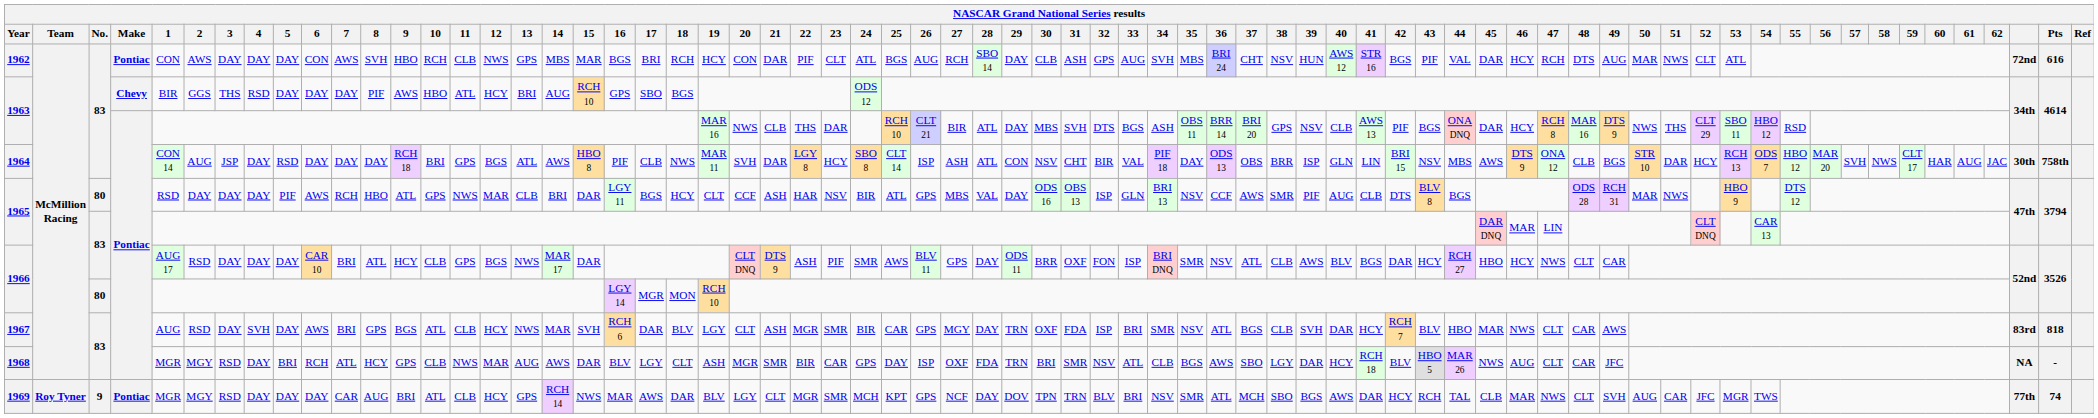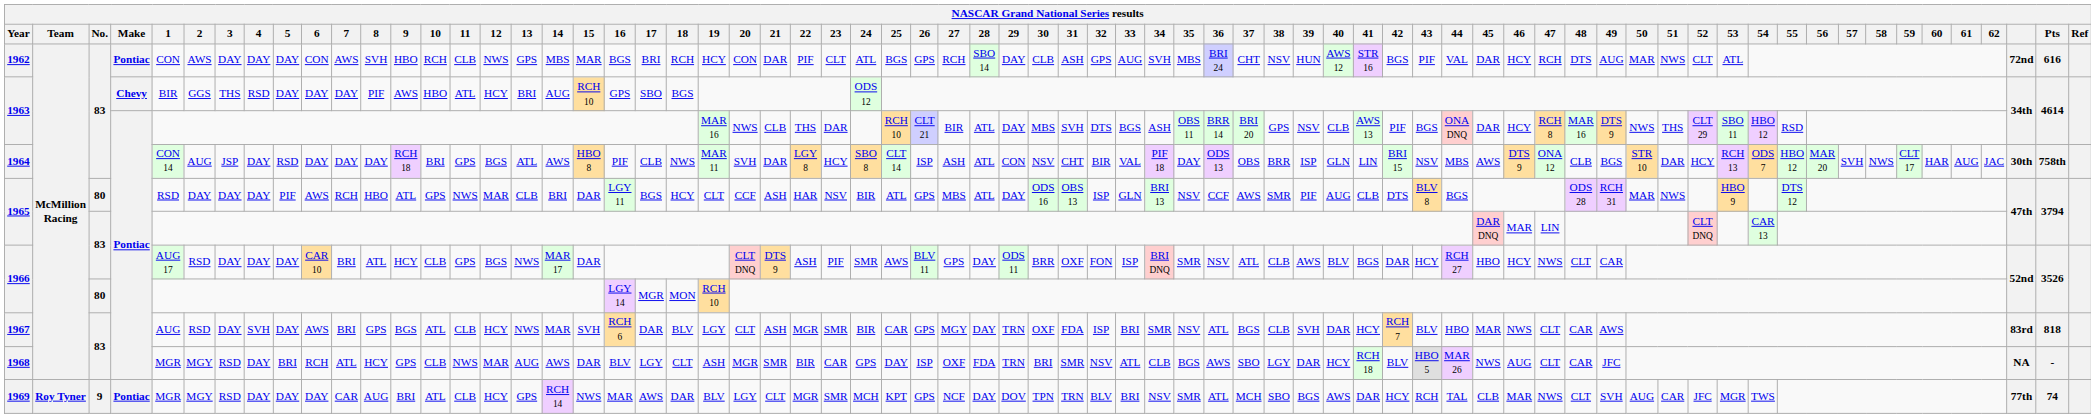 <table class="wikitable" style="text-align:center; font-size:75%">
 <tr>
 <th colspan="69"><a href='#'>NASCAR Grand National Series</a> results</th>
 </tr>
 <tr>
 <th>Year</th>
 <th>Team</th>
 <th>No.</th>
 <th>Make</th>
 <th>1</th>
 <th>2</th>
 <th>3</th>
 <th>4</th>
 <th>5</th>
 <th>6</th>
 <th>7</th>
 <th>8</th>
 <th>9</th>
 <th>10</th>
 <th>11</th>
 <th>12</th>
 <th>13</th>
 <th>14</th>
 <th>15</th>
 <th>16</th>
 <th>17</th>
 <th>18</th>
 <th>19</th>
 <th>20</th>
 <th>21</th>
 <th>22</th>
 <th>23</th>
 <th>24</th>
 <th>25</th>
 <th>26</th>
 <th>27</th>
 <th>28</th>
 <th>29</th>
 <th>30</th>
 <th>31</th>
 <th>32</th>
 <th>33</th>
 <th>34</th>
 <th>35</th>
 <th>36</th>
 <th>37</th>
 <th>38</th>
 <th>39</th>
 <th>40</th>
 <th>41</th>
 <th>42</th>
 <th>43</th>
 <th>44</th>
 <th>45</th>
 <th>46</th>
 <th>47</th>
 <th>48</th>
 <th>49</th>
 <th>50</th>
 <th>51</th>
 <th>52</th>
 <th>53</th>
 <th>54</th>
 <th>55</th>
 <th>56</th>
 <th>57</th>
 <th>58</th>
 <th>59</th>
 <th>60</th>
 <th>61</th>
 <th>62</th>
 <th></th>
 <th>Pts</th>
 <th>Ref</th>
 </tr>
 <tr>
 <th><a href='#'>1962</a></th>
 <th rowspan=10>McMillion Racing</th>
 <th rowspan=4>83</th>
 <th><a href='#'>Pontiac</a></th>
 <td><a href='#'>CON</a></td>
 <td><a href='#'>AWS</a></td>
 <td><a href='#'>DAY</a></td>
 <td><a href='#'>DAY</a></td>
 <td><a href='#'>DAY</a></td>
 <td><a href='#'>CON</a></td>
 <td><a href='#'>AWS</a></td>
 <td><a href='#'>SVH</a></td>
 <td><a href='#'>HBO</a></td>
 <td><a href='#'>RCH</a></td>
 <td><a href='#'>CLB</a></td>
 <td><a href='#'>NWS</a></td>
 <td><a href='#'>GPS</a></td>
 <td><a href='#'>MBS</a></td>
 <td><a href='#'>MAR</a></td>
 <td><a href='#'>BGS</a></td>
 <td><a href='#'>BRI</a></td>
 <td><a href='#'>RCH</a></td>
 <td><a href='#'>HCY</a></td>
 <td><a href='#'>CON</a></td>
 <td><a href='#'>DAR</a></td>
 <td><a href='#'>PIF</a></td>
 <td><a href='#'>CLT</a></td>
 <td><a href='#'>ATL</a></td>
 <td><a href='#'>BGS</a></td>
-<td><a href='#'>AUG</a></td>
+<td><a href='#'>GPS</a></td>
 <td><a href='#'>RCH</a></td>
 <td style="background:#DFFFDF;"><a href='#'>SBO</a><br><small>14</small></td>
 <td><a href='#'>DAY</a></td>
 <td><a href='#'>CLB</a></td>
 <td><a href='#'>ASH</a></td>
 <td><a href='#'>GPS</a></td>
 <td><a href='#'>AUG</a></td>
 <td><a href='#'>SVH</a></td>
 <td><a href='#'>MBS</a></td>
 <td style="background:#CFCFFF;"><a href='#'>BRI</a><br><small>24</small></td>
 <td><a href='#'>CHT</a></td>
 <td><a href='#'>NSV</a></td>
 <td><a href='#'>HUN</a></td>
 <td style="background:#DFFFDF;"><a href='#'>AWS</a><br><small>12</small></td>
 <td style="background:#EFCFFF;"><a href='#'>STR</a><br><small>16</small></td>
 <td><a href='#'>BGS</a></td>
 <td><a href='#'>PIF</a></td>
 <td><a href='#'>VAL</a></td>
 <td><a href='#'>DAR</a></td>
 <td><a href='#'>HCY</a></td>
 <td><a href='#'>RCH</a></td>
 <td><a href='#'>DTS</a></td>
 <td><a href='#'>AUG</a></td>
 <td><a href='#'>MAR</a></td>
 <td><a href='#'>NWS</a></td>
 <td><a href='#'>CLT</a></td>
 <td><a href='#'>ATL</a></td>
 <td colspan=9></td>
 <th>72nd</th>
 <th>616</th>
 <th></th>
 </tr>
 <tr>
 <th rowspan=2><a href='#'>1963</a></th>
 <th><a href='#'>Chevy</a></th>
 <td><a href='#'>BIR</a></td>
 <td><a href='#'>GGS</a></td>
 <td><a href='#'>THS</a></td>
 <td><a href='#'>RSD</a></td>
 <td><a href='#'>DAY</a></td>
 <td><a href='#'>DAY</a></td>
 <td><a href='#'>DAY</a></td>
 <td><a href='#'>PIF</a></td>
 <td><a href='#'>AWS</a></td>
 <td><a href='#'>HBO</a></td>
 <td><a href='#'>ATL</a></td>
 <td><a href='#'>HCY</a></td>
 <td><a href='#'>BRI</a></td>
 <td><a href='#'>AUG</a></td>
 <td style="background:#FFDF9F;"><a href='#'>RCH</a><br><small>10</small></td>
 <td><a href='#'>GPS</a></td>
 <td><a href='#'>SBO</a></td>
 <td><a href='#'>BGS</a></td>
 <td colspan=5></td>
 <td style="background:#DFFFDF;"><a href='#'>ODS</a><br><small>12</small></td>
 <td colspan=38></td>
 <th rowspan=2>34th</th>
 <th rowspan=2>4614</th>
 <th rowspan=2></th>
 </tr>
 <tr>
 <th rowspan=8><a href='#'>Pontiac</a></th>
 <td colspan=18></td>
 <td style="background:#DFFFDF;"><a href='#'>MAR</a><br><small>16</small></td>
 <td><a href='#'>NWS</a></td>
 <td><a href='#'>CLB</a></td>
 <td><a href='#'>THS</a></td>
 <td><a href='#'>DAR</a></td>
 <td></td>
 <td style="background:#FFDF9F;"><a href='#'>RCH</a><br><small>10</small></td>
 <td style="background:#CFCFFF;"><a href='#'>CLT</a><br><small>21</small></td>
 <td><a href='#'>BIR</a></td>
 <td><a href='#'>ATL</a></td>
 <td><a href='#'>DAY</a></td>
 <td><a href='#'>MBS</a></td>
 <td><a href='#'>SVH</a></td>
 <td><a href='#'>DTS</a></td>
 <td><a href='#'>BGS</a></td>
 <td><a href='#'>ASH</a></td>
 <td style="background:#DFFFDF;"><a href='#'>OBS</a><br><small>11</small></td>
 <td style="background:#DFFFDF;"><a href='#'>BRR</a><br><small>14</small></td>
 <td style="background:#DFFFDF;"><a href='#'>BRI</a><br><small>20</small></td>
 <td><a href='#'>GPS</a></td>
 <td><a href='#'>NSV</a></td>
 <td><a href='#'>CLB</a></td>
 <td style="background:#DFFFDF;"><a href='#'>AWS</a><br><small>13</small></td>
 <td><a href='#'>PIF</a></td>
 <td><a href='#'>BGS</a></td>
 <td style="background:#FFCFCF;"><a href='#'>ONA</a><br><small>DNQ</small></td>
 <td><a href='#'>DAR</a></td>
 <td><a href='#'>HCY</a></td>
 <td style="background:#FFDF9F;"><a href='#'>RCH</a><br><small>8</small></td>
 <td style="background:#DFFFDF;"><a href='#'>MAR</a><br><small>16</small></td>
 <td style="background:#FFDF9F;"><a href='#'>DTS</a><br><small>9</small></td>
 <td><a href='#'>NWS</a></td>
 <td><a href='#'>THS</a></td>
 <td style="background:#EFCFFF;"><a href='#'>CLT</a><br><small>29</small></td>
 <td style="background:#DFFFDF;"><a href='#'>SBO</a><br><small>11</small></td>
 <td style="background:#EFCFFF;"><a href='#'>HBO</a><br><small>12</small></td>
 <td><a href='#'>RSD</a></td>
 <td colspan=7></td>
 </tr>
 <tr>
 <th><a href='#'>1964</a></th>
 <td style="background:#DFFFDF;"><a href='#'>CON</a><br><small>14</small></td>
 <td><a href='#'>AUG</a></td>
 <td><a href='#'>JSP</a></td>
 <td><a href='#'>DAY</a></td>
 <td><a href='#'>RSD</a></td>
 <td><a href='#'>DAY</a></td>
 <td><a href='#'>DAY</a></td>
 <td><a href='#'>DAY</a></td>
 <td style="background:#EFCFFF;"><a href='#'>RCH</a><br><small>18</small></td>
 <td><a href='#'>BRI</a></td>
 <td><a href='#'>GPS</a></td>
 <td><a href='#'>BGS</a></td>
 <td><a href='#'>ATL</a></td>
 <td><a href='#'>AWS</a></td>
 <td style="background:#FFDF9F;"><a href='#'>HBO</a><br><small>8</small></td>
 <td><a href='#'>PIF</a></td>
 <td><a href='#'>CLB</a></td>
 <td><a href='#'>NWS</a></td>
 <td style="background:#DFFFDF;"><a href='#'>MAR</a><br><small>11</small></td>
 <td><a href='#'>SVH</a></td>
 <td><a href='#'>DAR</a></td>
 <td style="background:#FFDF9F;"><a href='#'>LGY</a><br><small>8</small></td>
 <td><a href='#'>HCY</a></td>
 <td style="background:#FFDF9F;"><a href='#'>SBO</a><br><small>8</small></td>
 <td style="background:#DFFFDF;"><a href='#'>CLT</a><br><small>14</small></td>
 <td><a href='#'>ISP</a></td>
 <td><a href='#'>ASH</a></td>
 <td><a href='#'>ATL</a></td>
 <td><a href='#'>CON</a></td>
 <td><a href='#'>NSV</a></td>
 <td><a href='#'>CHT</a></td>
 <td><a href='#'>BIR</a></td>
 <td><a href='#'>VAL</a></td>
 <td style="background:#EFCFFF;"><a href='#'>PIF</a><br><small>18</small></td>
 <td><a href='#'>DAY</a></td>
 <td style="background:#EFCFFF;"><a href='#'>ODS</a><br><small>13</small></td>
 <td><a href='#'>OBS</a></td>
 <td><a href='#'>BRR</a></td>
 <td><a href='#'>ISP</a></td>
 <td><a href='#'>GLN</a></td>
 <td><a href='#'>LIN</a></td>
 <td style="background:#DFFFDF;"><a href='#'>BRI</a><br><small>15</small></td>
 <td><a href='#'>NSV</a></td>
 <td><a href='#'>MBS</a></td>
 <td><a href='#'>AWS</a></td>
 <td style="background:#FFDF9F;"><a href='#'>DTS</a><br><small>9</small></td>
 <td style="background:#DFFFDF;"><a href='#'>ONA</a><br><small>12</small></td>
 <td><a href='#'>CLB</a></td>
 <td><a href='#'>BGS</a></td>
 <td style="background:#FFDF9F;"><a href='#'>STR</a><br><small>10</small></td>
 <td><a href='#'>DAR</a></td>
 <td><a href='#'>HCY</a></td>
 <td style="background:#EFCFFF;"><a href='#'>RCH</a><br><small>13</small></td>
 <td style="background:#FFDF9F;"><a href='#'>ODS</a><br><small>7</small></td>
 <td style="background:#DFFFDF;"><a href='#'>HBO</a><br><small>12</small></td>
 <td style="background:#DFFFDF;"><a href='#'>MAR</a><br><small>20</small></td>
 <td><a href='#'>SVH</a></td>
 <td><a href='#'>NWS</a></td>
 <td style="background:#DFFFDF;"><a href='#'>CLT</a><br><small>17</small></td>
 <td><a href='#'>HAR</a></td>
 <td><a href='#'>AUG</a></td>
 <td><a href='#'>JAC</a></td>
 <th>30th</th>
 <th>758th</th>
 <th></th>
 </tr>
 <tr>
 <th rowspan=2><a href='#'>1965</a></th>
 <th>80</th>
 <td><a href='#'>RSD</a></td>
 <td><a href='#'>DAY</a></td>
 <td><a href='#'>DAY</a></td>
 <td><a href='#'>DAY</a></td>
 <td><a href='#'>PIF</a></td>
 <td><a href='#'>AWS</a></td>
 <td><a href='#'>RCH</a></td>
 <td><a href='#'>HBO</a></td>
 <td><a href='#'>ATL</a></td>
 <td><a href='#'>GPS</a></td>
 <td><a href='#'>NWS</a></td>
 <td><a href='#'>MAR</a></td>
 <td><a href='#'>CLB</a></td>
 <td><a href='#'>BRI</a></td>
 <td><a href='#'>DAR</a></td>
 <td style="background:#DFFFDF;"><a href='#'>LGY</a><br><small>11</small></td>
 <td><a href='#'>BGS</a></td>
 <td><a href='#'>HCY</a></td>
 <td><a href='#'>CLT</a></td>
 <td><a href='#'>CCF</a></td>
 <td><a href='#'>ASH</a></td>
 <td><a href='#'>HAR</a></td>
 <td><a href='#'>NSV</a></td>
 <td><a href='#'>BIR</a></td>
 <td><a href='#'>ATL</a></td>
 <td><a href='#'>GPS</a></td>
 <td><a href='#'>MBS</a></td>
-<td><a href='#'>VAL</a></td>
+<td><a href='#'>ATL</a></td>
 <td><a href='#'>DAY</a></td>
 <td style="background:#DFFFDF;"><a href='#'>ODS</a><br><small>16</small></td>
 <td style="background:#DFFFDF;"><a href='#'>OBS</a><br><small>13</small></td>
 <td><a href='#'>ISP</a></td>
 <td><a href='#'>GLN</a></td>
 <td style="background:#DFFFDF;"><a href='#'>BRI</a><br><small>13</small></td>
 <td><a href='#'>NSV</a></td>
 <td><a href='#'>CCF</a></td>
 <td><a href='#'>AWS</a></td>
 <td><a href='#'>SMR</a></td>
 <td><a href='#'>PIF</a></td>
 <td><a href='#'>AUG</a></td>
 <td><a href='#'>CLB</a></td>
 <td><a href='#'>DTS</a></td>
 <td style="background:#FFDF9F;"><a href='#'>BLV</a><br><small>8</small></td>
 <td><a href='#'>BGS</a></td>
 <td colspan=3></td>
 <td style="background:#EFCFFF;"><a href='#'>ODS</a><br><small>28</small></td>
 <td style="background:#EFCFFF;"><a href='#'>RCH</a><br><small>31</small></td>
 <td><a href='#'>MAR</a></td>
 <td><a href='#'>NWS</a></td>
 <td></td>
 <td style="background:#FFDF9F;"><a href='#'>HBO</a><br><small>9</small></td>
 <td></td>
 <td style="background:#DFFFDF;"><a href='#'>DTS</a><br><small>12</small></td>
 <td colspan=7></td>
 <th rowspan=2>47th</th>
 <th rowspan=2>3794</th>
 <th rowspan=2></th>
 </tr>
 <tr>
 <th rowspan=2>83</th>
 <td colspan=44></td>
 <td style="background:#FFCFCF;"><a href='#'>DAR</a><br><small>DNQ</small></td>
 <td><a href='#'>MAR</a></td>
 <td><a href='#'>LIN</a></td>
 <td colspan=4></td>
 <td style="background:#FFCFCF;"><a href='#'>CLT</a><br><small>DNQ</small></td>
 <td></td>
 <td style="background:#DFFFDF;"><a href='#'>CAR</a><br><small>13</small></td>
 <td colspan=8></td>
 </tr>
 <tr>
 <th rowspan=2><a href='#'>1966</a></th>
 <td style="background:#DFFFDF;"><a href='#'>AUG</a><br><small>17</small></td>
 <td><a href='#'>RSD</a></td>
 <td><a href='#'>DAY</a></td>
 <td><a href='#'>DAY</a></td>
 <td><a href='#'>DAY</a></td>
 <td style="background:#FFDF9F;"><a href='#'>CAR</a><br><small>10</small></td>
 <td><a href='#'>BRI</a></td>
 <td><a href='#'>ATL</a></td>
 <td><a href='#'>HCY</a></td>
 <td><a href='#'>CLB</a></td>
 <td><a href='#'>GPS</a></td>
 <td><a href='#'>BGS</a></td>
 <td><a href='#'>NWS</a></td>
 <td style="background:#DFFFDF;"><a href='#'>MAR</a><br><small>17</small></td>
 <td><a href='#'>DAR</a></td>
 <td colspan=4></td>
 <td style="background:#FFCFCF;"><a href='#'>CLT</a><br><small>DNQ</small></td>
 <td style="background:#FFDF9F;"><a href='#'>DTS</a><br><small>9</small></td>
 <td><a href='#'>ASH</a></td>
 <td><a href='#'>PIF</a></td>
 <td><a href='#'>SMR</a></td>
 <td><a href='#'>AWS</a></td>
 <td style="background:#DFFFDF;"><a href='#'>BLV</a><br><small>11</small></td>
 <td><a href='#'>GPS</a></td>
 <td><a href='#'>DAY</a></td>
 <td style="background:#DFFFDF;"><a href='#'>ODS</a><br><small>11</small></td>
 <td><a href='#'>BRR</a></td>
 <td><a href='#'>OXF</a></td>
 <td><a href='#'>FON</a></td>
 <td><a href='#'>ISP</a></td>
 <td style="background:#FFCFCF;"><a href='#'>BRI</a><br><small>DNQ</small></td>
 <td><a href='#'>SMR</a></td>
 <td><a href='#'>NSV</a></td>
 <td><a href='#'>ATL</a></td>
 <td><a href='#'>CLB</a></td>
 <td><a href='#'>AWS</a></td>
 <td><a href='#'>BLV</a></td>
 <td><a href='#'>BGS</a></td>
 <td><a href='#'>DAR</a></td>
 <td><a href='#'>HCY</a></td>
 <td style="background:#EFCFFF;"><a href='#'>RCH</a><br><small>27</small></td>
 <td><a href='#'>HBO</a></td>
 <td><a href='#'>HCY</a></td>
 <td><a href='#'>NWS</a></td>
 <td><a href='#'>CLT</a></td>
 <td><a href='#'>CAR</a></td>
 <td colspan=13></td>
 <th rowspan=2>52nd</th>
 <th rowspan=2>3526</th>
 <th rowspan=2></th>
 </tr>
 <tr>
 <th>80</th>
 <td colspan=15></td>
 <td style="background:#EFCFFF;"><a href='#'>LGY</a><br><small>14</small></td>
 <td><a href='#'>MGR</a></td>
 <td><a href='#'>MON</a></td>
 <td style="background:#FFDF9F;"><a href='#'>RCH</a><br><small>10</small></td>
 <td colspan=43></td>
 </tr>
 <tr>
 <th><a href='#'>1967</a></th>
 <th rowspan=2>83</th>
 <td><a href='#'>AUG</a></td>
 <td><a href='#'>RSD</a></td>
 <td><a href='#'>DAY</a></td>
 <td><a href='#'>SVH</a></td>
 <td><a href='#'>DAY</a></td>
 <td><a href='#'>AWS</a></td>
 <td><a href='#'>BRI</a></td>
 <td><a href='#'>GPS</a></td>
 <td><a href='#'>BGS</a></td>
 <td><a href='#'>ATL</a></td>
 <td><a href='#'>CLB</a></td>
 <td><a href='#'>HCY</a></td>
 <td><a href='#'>NWS</a></td>
 <td><a href='#'>MAR</a></td>
 <td><a href='#'>SVH</a></td>
 <td style="background:#FFDF9F;"><a href='#'>RCH</a><br><small>6</small></td>
 <td><a href='#'>DAR</a></td>
 <td><a href='#'>BLV</a></td>
 <td><a href='#'>LGY</a></td>
 <td><a href='#'>CLT</a></td>
 <td><a href='#'>ASH</a></td>
 <td><a href='#'>MGR</a></td>
 <td><a href='#'>SMR</a></td>
 <td><a href='#'>BIR</a></td>
 <td><a href='#'>CAR</a></td>
 <td><a href='#'>GPS</a></td>
 <td><a href='#'>MGY</a></td>
 <td><a href='#'>DAY</a></td>
 <td><a href='#'>TRN</a></td>
 <td><a href='#'>OXF</a></td>
 <td><a href='#'>FDA</a></td>
 <td><a href='#'>ISP</a></td>
 <td><a href='#'>BRI</a></td>
 <td><a href='#'>SMR</a></td>
 <td><a href='#'>NSV</a></td>
 <td><a href='#'>ATL</a></td>
 <td><a href='#'>BGS</a></td>
 <td><a href='#'>CLB</a></td>
 <td><a href='#'>SVH</a></td>
 <td><a href='#'>DAR</a></td>
 <td><a href='#'>HCY</a></td>
 <td style="background:#FFDF9F;"><a href='#'>RCH</a><br><small>7</small></td>
 <td><a href='#'>BLV</a></td>
 <td><a href='#'>HBO</a></td>
 <td><a href='#'>MAR</a></td>
 <td><a href='#'>NWS</a></td>
 <td><a href='#'>CLT</a></td>
 <td><a href='#'>CAR</a></td>
 <td><a href='#'>AWS</a></td>
 <td colspan=13></td>
 <th>83rd</th>
 <th>818</th>
 <th></th>
 </tr>
 <tr>
 <th><a href='#'>1968</a></th>
 <td><a href='#'>MGR</a></td>
 <td><a href='#'>MGY</a></td>
 <td><a href='#'>RSD</a></td>
 <td><a href='#'>DAY</a></td>
 <td><a href='#'>BRI</a></td>
 <td><a href='#'>RCH</a></td>
 <td><a href='#'>ATL</a></td>
 <td><a href='#'>HCY</a></td>
 <td><a href='#'>GPS</a></td>
 <td><a href='#'>CLB</a></td>
 <td><a href='#'>NWS</a></td>
 <td><a href='#'>MAR</a></td>
 <td><a href='#'>AUG</a></td>
 <td><a href='#'>AWS</a></td>
 <td><a href='#'>DAR</a></td>
 <td><a href='#'>BLV</a></td>
 <td><a href='#'>LGY</a></td>
 <td><a href='#'>CLT</a></td>
 <td><a href='#'>ASH</a></td>
 <td><a href='#'>MGR</a></td>
 <td><a href='#'>SMR</a></td>
 <td><a href='#'>BIR</a></td>
 <td><a href='#'>CAR</a></td>
 <td><a href='#'>GPS</a></td>
 <td><a href='#'>DAY</a></td>
 <td><a href='#'>ISP</a></td>
 <td><a href='#'>OXF</a></td>
 <td><a href='#'>FDA</a></td>
 <td><a href='#'>TRN</a></td>
 <td><a href='#'>BRI</a></td>
 <td><a href='#'>SMR</a></td>
 <td><a href='#'>NSV</a></td>
 <td><a href='#'>ATL</a></td>
 <td><a href='#'>CLB</a></td>
 <td><a href='#'>BGS</a></td>
 <td><a href='#'>AWS</a></td>
 <td><a href='#'>SBO</a></td>
 <td><a href='#'>LGY</a></td>
 <td><a href='#'>DAR</a></td>
 <td><a href='#'>HCY</a></td>
 <td style="background:#DFFFDF;"><a href='#'>RCH</a><br><small>18</small></td>
 <td><a href='#'>BLV</a></td>
 <td style="background:#DFDFDF;"><a href='#'>HBO</a><br><small>5</small></td>
 <td style="background:#EFCFFF;"><a href='#'>MAR</a><br><small>26</small></td>
 <td><a href='#'>NWS</a></td>
 <td><a href='#'>AUG</a></td>
 <td><a href='#'>CLT</a></td>
 <td><a href='#'>CAR</a></td>
 <td><a href='#'>JFC</a></td>
 <td colspan=13></td>
 <th>NA</th>
 <th>-</th>
 <th></th>
 </tr>
 <tr>
 <th><a href='#'>1969</a></th>
 <th><a href='#'>Roy Tyner</a></th>
 <th>9</th>
 <th><a href='#'>Pontiac</a></th>
 <td><a href='#'>MGR</a></td>
 <td><a href='#'>MGY</a></td>
 <td><a href='#'>RSD</a></td>
 <td><a href='#'>DAY</a></td>
 <td><a href='#'>DAY</a></td>
 <td><a href='#'>DAY</a></td>
 <td><a href='#'>CAR</a></td>
 <td><a href='#'>AUG</a></td>
 <td><a href='#'>BRI</a></td>
 <td><a href='#'>ATL</a></td>
 <td><a href='#'>CLB</a></td>
 <td><a href='#'>HCY</a></td>
 <td><a href='#'>GPS</a></td>
 <td style="background:#EFCFFF;"><a href='#'>RCH</a><br><small>14</small></td>
 <td><a href='#'>NWS</a></td>
 <td><a href='#'>MAR</a></td>
 <td><a href='#'>AWS</a></td>
 <td><a href='#'>DAR</a></td>
 <td><a href='#'>BLV</a></td>
 <td><a href='#'>LGY</a></td>
 <td><a href='#'>CLT</a></td>
 <td><a href='#'>MGR</a></td>
 <td><a href='#'>SMR</a></td>
 <td><a href='#'>MCH</a></td>
 <td><a href='#'>KPT</a></td>
 <td><a href='#'>GPS</a></td>
 <td><a href='#'>NCF</a></td>
 <td><a href='#'>DAY</a></td>
 <td><a href='#'>DOV</a></td>
 <td><a href='#'>TPN</a></td>
 <td><a href='#'>TRN</a></td>
 <td><a href='#'>BLV</a></td>
 <td><a href='#'>BRI</a></td>
 <td><a href='#'>NSV</a></td>
 <td><a href='#'>SMR</a></td>
 <td><a href='#'>ATL</a></td>
 <td><a href='#'>MCH</a></td>
 <td><a href='#'>SBO</a></td>
 <td><a href='#'>BGS</a></td>
 <td><a href='#'>AWS</a></td>
 <td><a href='#'>DAR</a></td>
 <td><a href='#'>HCY</a></td>
 <td><a href='#'>RCH</a></td>
 <td><a href='#'>TAL</a></td>
 <td><a href='#'>CLB</a></td>
 <td><a href='#'>MAR</a></td>
 <td><a href='#'>NWS</a></td>
 <td><a href='#'>CLT</a></td>
 <td><a href='#'>SVH</a></td>
 <td><a href='#'>AUG</a></td>
 <td><a href='#'>CAR</a></td>
 <td><a href='#'>JFC</a></td>
 <td><a href='#'>MGR</a></td>
 <td><a href='#'>TWS</a></td>
 <td colspan=8></td>
 <th>77th</th>
 <th>74</th>
 <th></th>
 </tr>
 </table>
